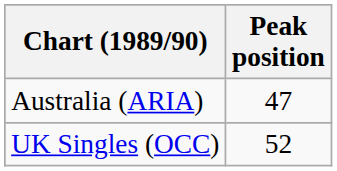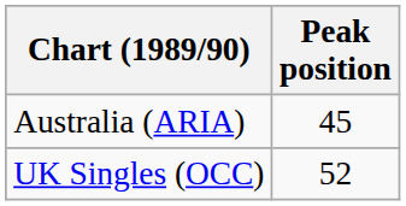 <table class="wikitable sortable">
 <tr>
 <th scope="col">Chart (1989/90)</th>
 <th scope="col">Peak<br>position</th>
 </tr>
 <tr>
 <td>Australia (<a href='#'>ARIA</a>)</td>
-<td align="center">47</td>
+<td align="center">45</td>
 </tr>
 <tr>
 <td><a href='#'>UK Singles</a> (<a href='#'>OCC</a>)</td>
 <td align="center">52</td>
 </tr>
 </table>
